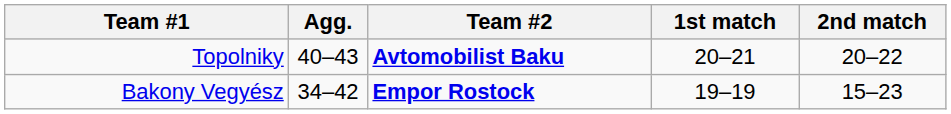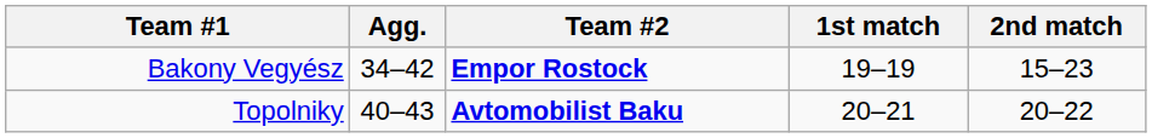 <table class=wikitable style="text-align:center">
 <tr>
 <th width=200>Team #1</th>
 <th width=50>Agg.</th>
 <th width=200>Team #2</th>
 <th width=100>1st match</th>
 <th width=100>2nd match</th>
 </tr>
 <tr>
+<td align=right><a href='#'>Bakony Vegyész</a> </td>
+<td align=center>34–42</td>
+<td align=left> <strong><a href='#'>Empor Rostock</a></strong></td>
+<td align=center>19–19</td>
+<td align=center>15–23</td>
+</tr>
+<tr>
 <td align=right><a href='#'>Topolniky</a> </td>
 <td align=center>40–43</td>
 <td align=left> <strong><a href='#'>Avtomobilist Baku</a></strong></td>
 <td align=center>20–21</td>
 <td align=center>20–22</td>
 </tr>
-<tr>
-<td align=right><a href='#'>Bakony Vegyész</a> </td>
-<td align=center>34–42</td>
-<td align=left> <strong><a href='#'>Empor Rostock</a></strong></td>
-<td align=center>19–19</td>
-<td align=center>15–23</td>
-</tr>
 </table>
